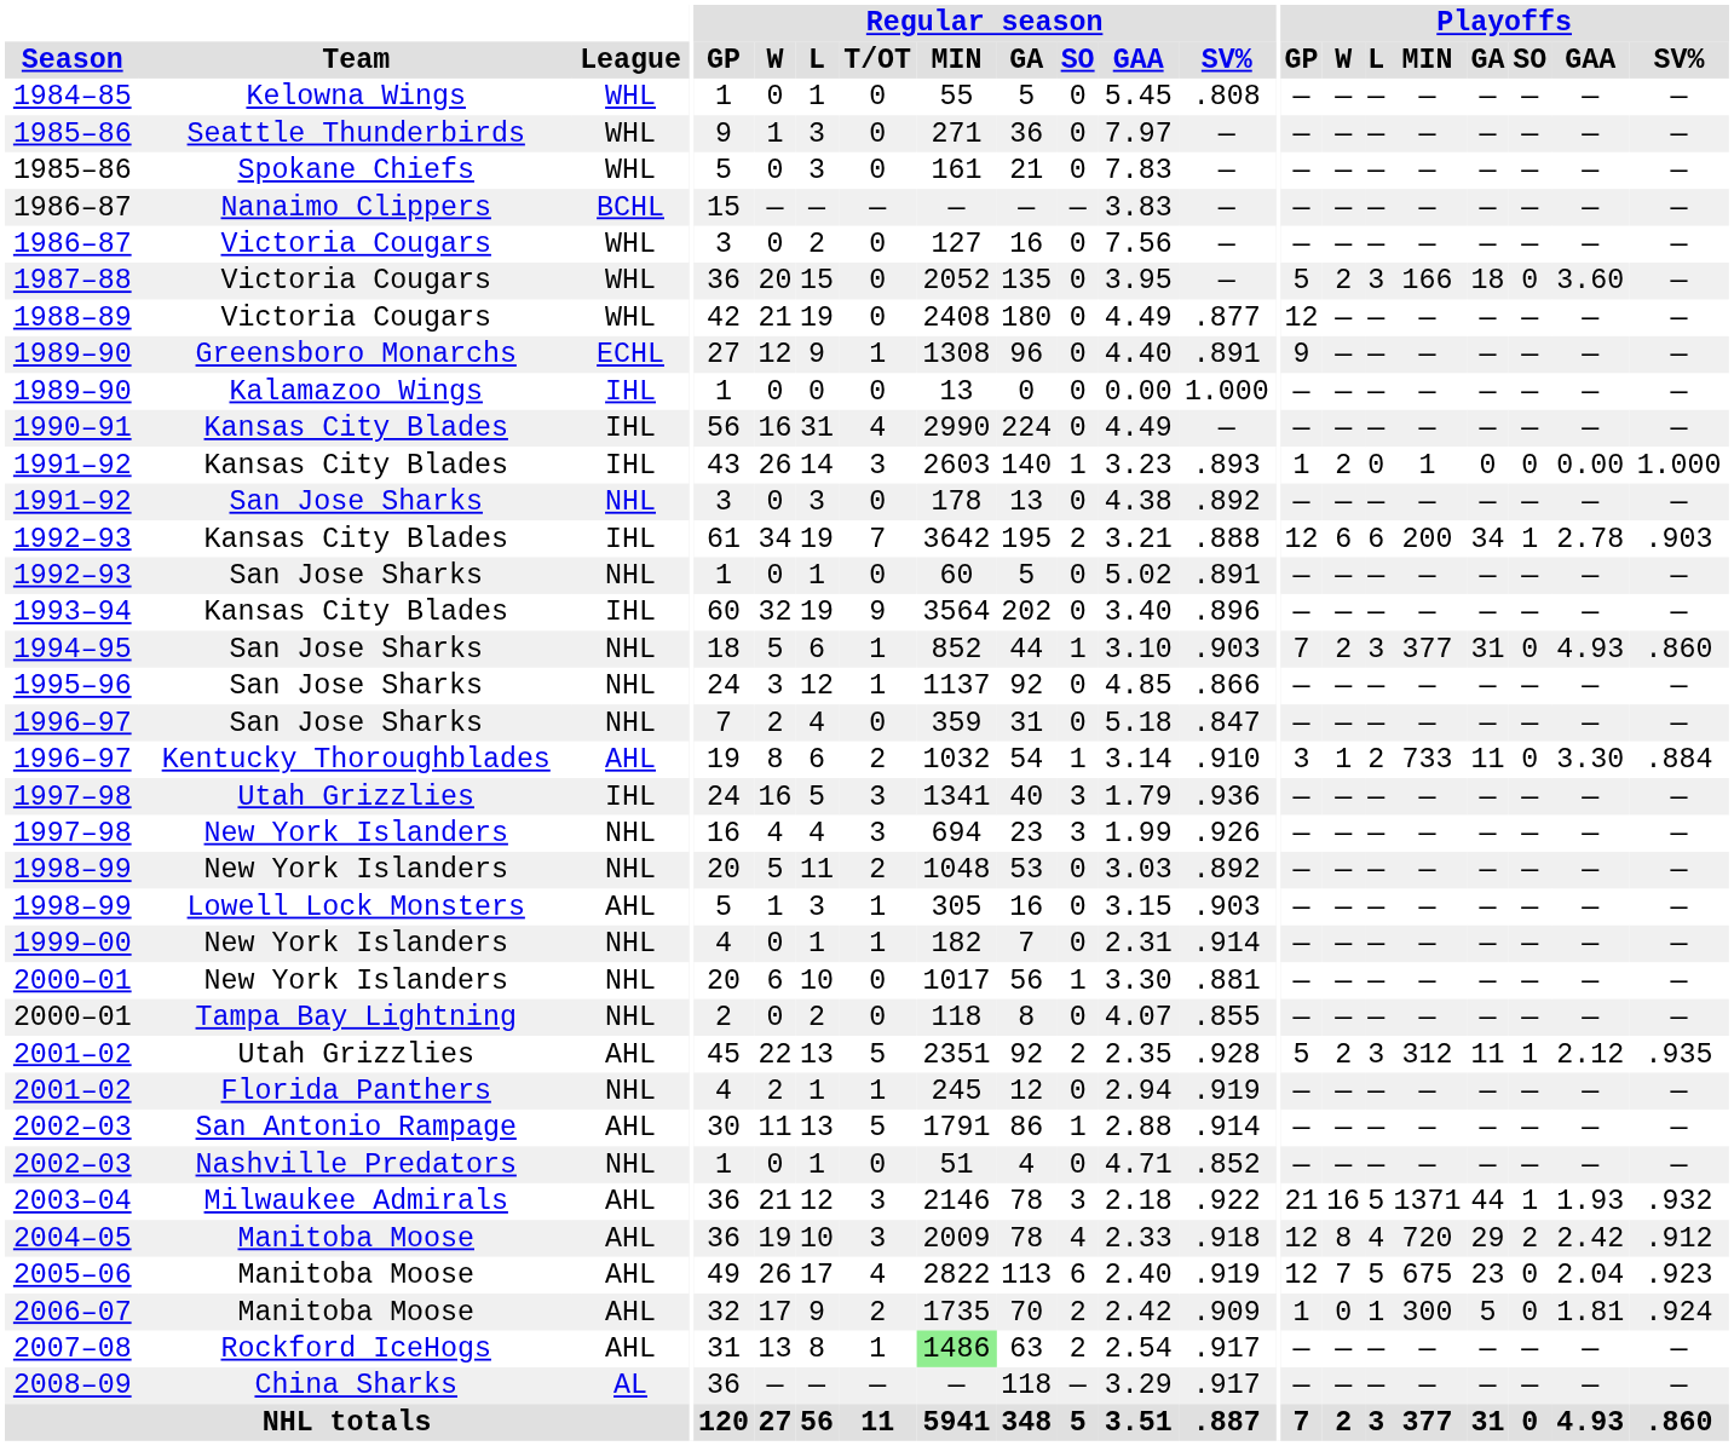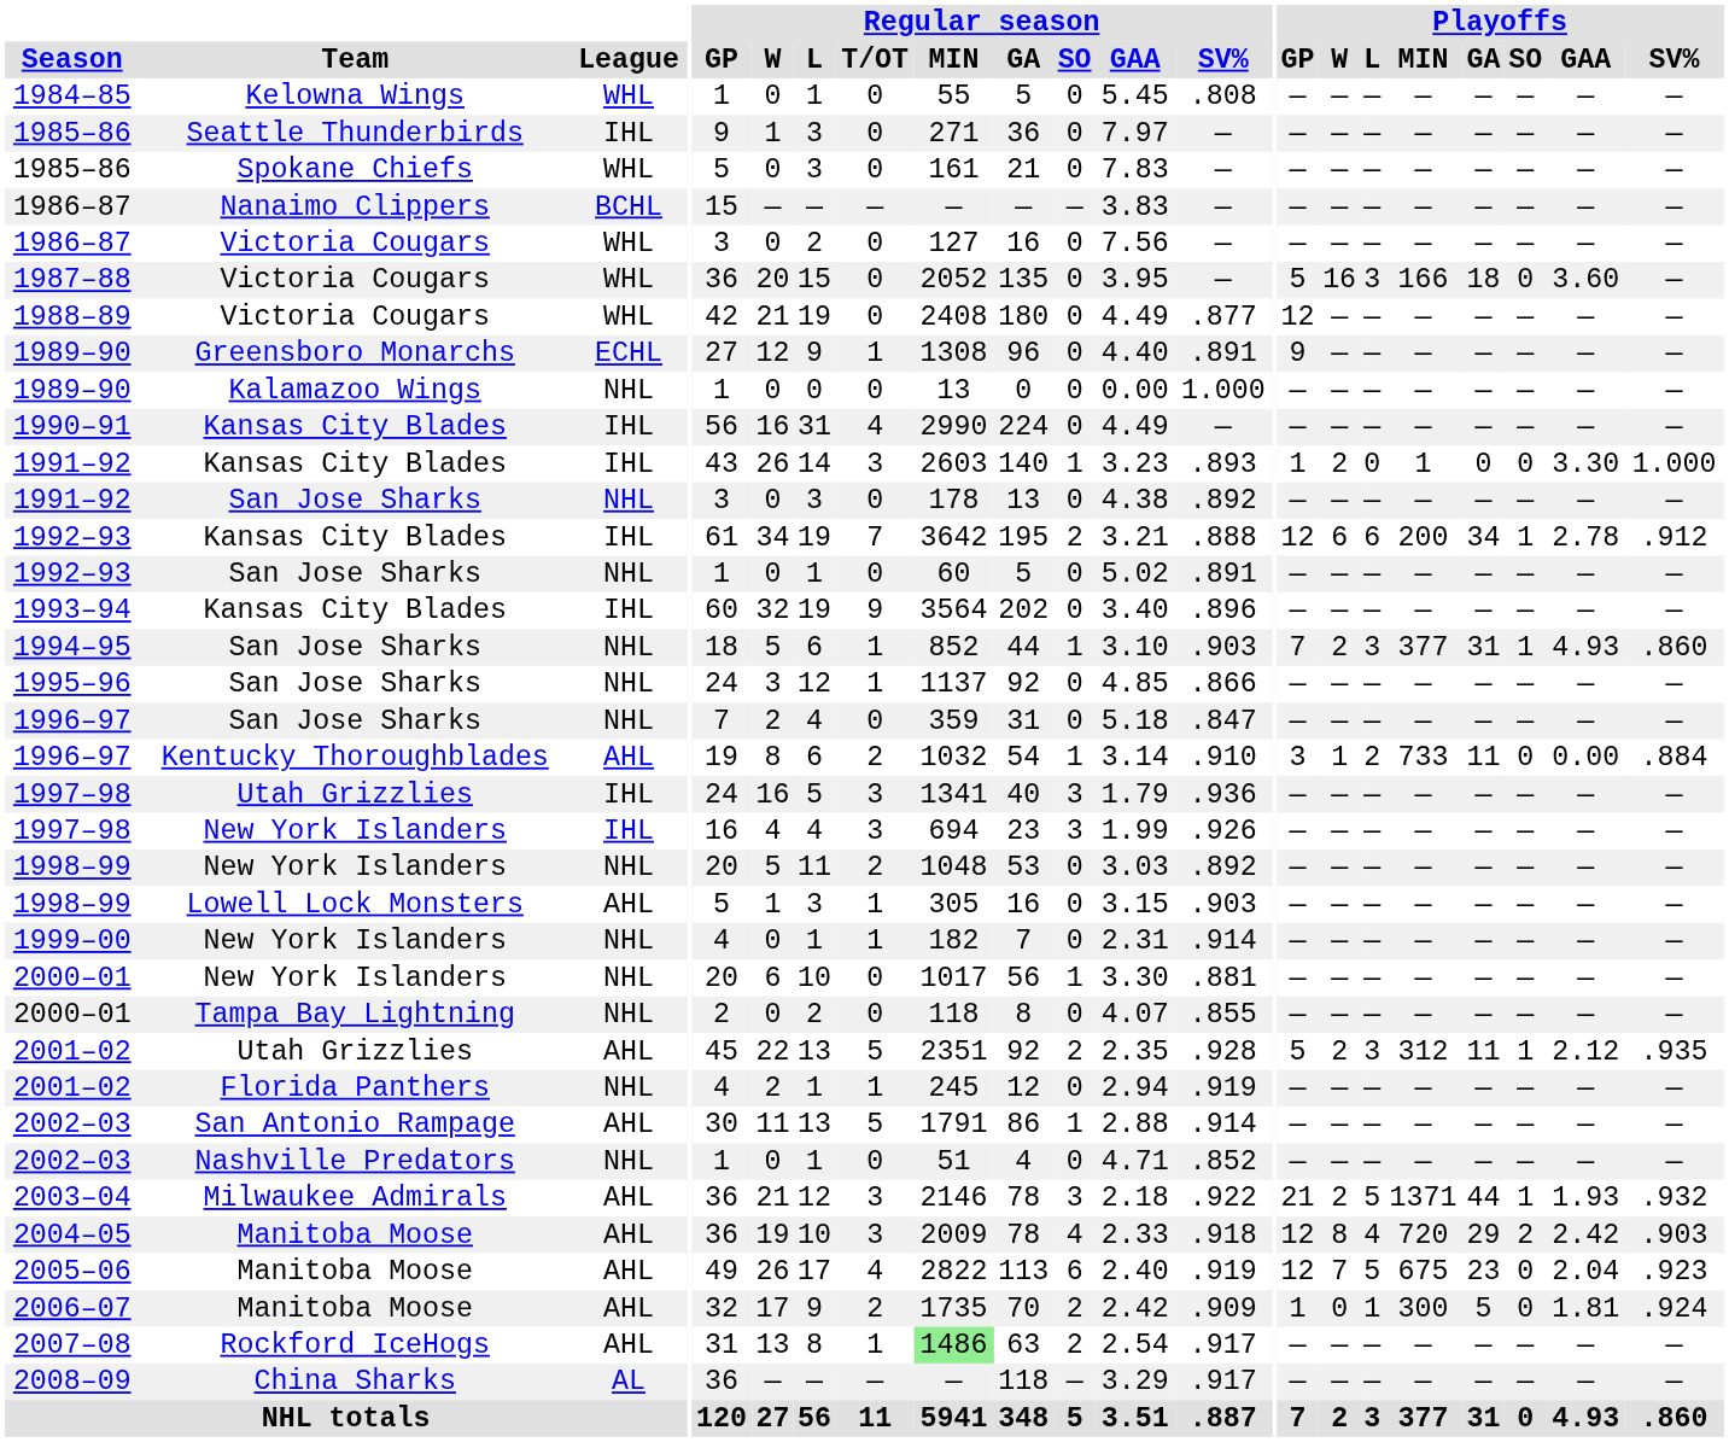 <table border="0" cellpadding="1" cellspacing="0" style="text-align:center; width:90%">
 <tr align="center" bgcolor="#e0e0e0">
 <th align="center" colspan="3" bgcolor="#ffffff"></th>
 <th rowspan="101" align="center" bgcolor="#ffffff"></th>
 <th align="center" colspan="9" bgcolor="#e0e0e0"><a href='#'>Regular season</a></th>
 <th rowspan="101" align="center" bgcolor="#ffffff"></th>
 <th align="center" colspan="8" bgcolor="#e0e0e0"><a href='#'>Playoffs</a></th>
 </tr>
 <tr ALIGN="center" bgcolor="#e0e0e0">
 <th><a href='#'>Season</a></th>
 <th>Team</th>
 <th>League</th>
 <th>GP</th>
 <th>W</th>
 <th>L</th>
 <th>T/OT</th>
 <th>MIN</th>
 <th>GA</th>
 <th><a href='#'>SO</a></th>
 <th><a href='#'>GAA</a></th>
 <th><a href='#'>SV%</a></th>
 <th>GP</th>
 <th>W</th>
 <th>L</th>
 <th>MIN</th>
 <th>GA</th>
 <th>SO</th>
 <th>GAA</th>
 <th>SV%</th>
 </tr>
 <tr>
 <td><a href='#'>1984–85</a></td>
 <td><a href='#'>Kelowna Wings</a></td>
 <td><a href='#'>WHL</a></td>
 <td>1</td>
 <td>0</td>
 <td>1</td>
 <td>0</td>
 <td>55</td>
 <td>5</td>
 <td>0</td>
 <td>5.45</td>
 <td>.808</td>
 <td>—</td>
 <td>—</td>
 <td>—</td>
 <td>—</td>
 <td>—</td>
 <td>—</td>
 <td>—</td>
 <td>—</td>
 </tr>
 <tr bgcolor="#f0f0f0">
 <td><a href='#'>1985–86</a></td>
 <td><a href='#'>Seattle Thunderbirds</a></td>
-<td>WHL</td>
+<td>IHL</td>
 <td>9</td>
 <td>1</td>
 <td>3</td>
 <td>0</td>
 <td>271</td>
 <td>36</td>
 <td>0</td>
 <td>7.97</td>
 <td>—</td>
 <td>—</td>
 <td>—</td>
 <td>—</td>
 <td>—</td>
 <td>—</td>
 <td>—</td>
 <td>—</td>
 <td>—</td>
 </tr>
 <tr>
 <td>1985–86</td>
 <td><a href='#'>Spokane Chiefs</a></td>
 <td>WHL</td>
 <td>5</td>
 <td>0</td>
 <td>3</td>
 <td>0</td>
 <td>161</td>
 <td>21</td>
 <td>0</td>
 <td>7.83</td>
 <td>—</td>
 <td>—</td>
 <td>—</td>
 <td>—</td>
 <td>—</td>
 <td>—</td>
 <td>—</td>
 <td>—</td>
 <td>—</td>
 </tr>
 <tr bgcolor="#f0f0f0">
 <td>1986–87</td>
 <td><a href='#'>Nanaimo Clippers</a></td>
 <td><a href='#'>BCHL</a></td>
 <td>15</td>
 <td>—</td>
 <td>—</td>
 <td>—</td>
 <td>—</td>
 <td>—</td>
 <td>—</td>
 <td>3.83</td>
 <td>—</td>
 <td>—</td>
 <td>—</td>
 <td>—</td>
 <td>—</td>
 <td>—</td>
 <td>—</td>
 <td>—</td>
 <td>—</td>
 </tr>
 <tr>
 <td><a href='#'>1986–87</a></td>
 <td><a href='#'>Victoria Cougars</a></td>
 <td>WHL</td>
 <td>3</td>
 <td>0</td>
 <td>2</td>
 <td>0</td>
 <td>127</td>
 <td>16</td>
 <td>0</td>
 <td>7.56</td>
 <td>—</td>
 <td>—</td>
 <td>—</td>
 <td>—</td>
 <td>—</td>
 <td>—</td>
 <td>—</td>
 <td>—</td>
 <td>—</td>
 </tr>
 <tr bgcolor="#f0f0f0">
 <td><a href='#'>1987–88</a></td>
 <td>Victoria Cougars</td>
 <td>WHL</td>
 <td>36</td>
 <td>20</td>
 <td>15</td>
 <td>0</td>
 <td>2052</td>
 <td>135</td>
 <td>0</td>
 <td>3.95</td>
 <td>—</td>
 <td>5</td>
-<td>2</td>
+<td>16</td>
 <td>3</td>
 <td>166</td>
 <td>18</td>
 <td>0</td>
 <td>3.60</td>
 <td>—</td>
 </tr>
 <tr>
 <td><a href='#'>1988–89</a></td>
 <td>Victoria Cougars</td>
 <td>WHL</td>
 <td>42</td>
 <td>21</td>
 <td>19</td>
 <td>0</td>
 <td>2408</td>
 <td>180</td>
 <td>0</td>
 <td>4.49</td>
 <td>.877</td>
 <td>12</td>
 <td>—</td>
 <td>—</td>
 <td>—</td>
 <td>—</td>
 <td>—</td>
 <td>—</td>
 <td>—</td>
 </tr>
 <tr bgcolor="#f0f0f0">
 <td><a href='#'>1989–90</a></td>
 <td><a href='#'>Greensboro Monarchs</a></td>
 <td><a href='#'>ECHL</a></td>
 <td>27</td>
 <td>12</td>
 <td>9</td>
 <td>1</td>
 <td>1308</td>
 <td>96</td>
 <td>0</td>
 <td>4.40</td>
 <td>.891</td>
 <td>9</td>
 <td>—</td>
 <td>—</td>
 <td>—</td>
 <td>—</td>
 <td>—</td>
 <td>—</td>
 <td>—</td>
 </tr>
 <tr>
 <td><a href='#'>1989–90</a></td>
 <td><a href='#'>Kalamazoo Wings</a></td>
-<td><a href='#'>IHL</a></td>
+<td>NHL</td>
 <td>1</td>
 <td>0</td>
 <td>0</td>
 <td>0</td>
 <td>13</td>
 <td>0</td>
 <td>0</td>
 <td>0.00</td>
 <td>1.000</td>
 <td>—</td>
 <td>—</td>
 <td>—</td>
 <td>—</td>
 <td>—</td>
 <td>—</td>
 <td>—</td>
 <td>—</td>
 </tr>
 <tr bgcolor="#f0f0f0">
 <td><a href='#'>1990–91</a></td>
 <td><a href='#'>Kansas City Blades</a></td>
 <td>IHL</td>
 <td>56</td>
 <td>16</td>
 <td>31</td>
 <td>4</td>
 <td>2990</td>
 <td>224</td>
 <td>0</td>
 <td>4.49</td>
 <td>—</td>
 <td>—</td>
 <td>—</td>
 <td>—</td>
 <td>—</td>
 <td>—</td>
 <td>—</td>
 <td>—</td>
 <td>—</td>
 </tr>
 <tr>
 <td><a href='#'>1991–92</a></td>
 <td>Kansas City Blades</td>
 <td>IHL</td>
 <td>43</td>
 <td>26</td>
 <td>14</td>
 <td>3</td>
 <td>2603</td>
 <td>140</td>
 <td>1</td>
 <td>3.23</td>
 <td>.893</td>
 <td>1</td>
 <td>2</td>
 <td>0</td>
 <td>1</td>
 <td>0</td>
 <td>0</td>
-<td>0.00</td>
+<td>3.30</td>
 <td>1.000</td>
 </tr>
 <tr bgcolor="#f0f0f0">
 <td><a href='#'>1991–92</a></td>
 <td><a href='#'>San Jose Sharks</a></td>
 <td><a href='#'>NHL</a></td>
 <td>3</td>
 <td>0</td>
 <td>3</td>
 <td>0</td>
 <td>178</td>
 <td>13</td>
 <td>0</td>
 <td>4.38</td>
 <td>.892</td>
 <td>—</td>
 <td>—</td>
 <td>—</td>
 <td>—</td>
 <td>—</td>
 <td>—</td>
 <td>—</td>
 <td>—</td>
 </tr>
 <tr>
 <td><a href='#'>1992–93</a></td>
 <td>Kansas City Blades</td>
 <td>IHL</td>
 <td>61</td>
 <td>34</td>
 <td>19</td>
 <td>7</td>
 <td>3642</td>
 <td>195</td>
 <td>2</td>
 <td>3.21</td>
 <td>.888</td>
 <td>12</td>
 <td>6</td>
 <td>6</td>
 <td>200</td>
 <td>34</td>
 <td>1</td>
 <td>2.78</td>
-<td>.903</td>
+<td>.912</td>
 </tr>
 <tr bgcolor="#f0f0f0">
 <td><a href='#'>1992–93</a></td>
 <td>San Jose Sharks</td>
 <td>NHL</td>
 <td>1</td>
 <td>0</td>
 <td>1</td>
 <td>0</td>
 <td>60</td>
 <td>5</td>
 <td>0</td>
 <td>5.02</td>
 <td>.891</td>
 <td>—</td>
 <td>—</td>
 <td>—</td>
 <td>—</td>
 <td>—</td>
 <td>—</td>
 <td>—</td>
 <td>—</td>
 </tr>
 <tr>
 <td><a href='#'>1993–94</a></td>
 <td>Kansas City Blades</td>
 <td>IHL</td>
 <td>60</td>
 <td>32</td>
 <td>19</td>
 <td>9</td>
 <td>3564</td>
 <td>202</td>
 <td>0</td>
 <td>3.40</td>
 <td>.896</td>
 <td>—</td>
 <td>—</td>
 <td>—</td>
 <td>—</td>
 <td>—</td>
 <td>—</td>
 <td>—</td>
 <td>—</td>
 </tr>
 <tr bgcolor="#f0f0f0">
 <td><a href='#'>1994–95</a></td>
 <td>San Jose Sharks</td>
 <td>NHL</td>
 <td>18</td>
 <td>5</td>
 <td>6</td>
 <td>1</td>
 <td>852</td>
 <td>44</td>
 <td>1</td>
 <td>3.10</td>
 <td>.903</td>
 <td>7</td>
 <td>2</td>
 <td>3</td>
 <td>377</td>
 <td>31</td>
-<td>0</td>
+<td>1</td>
 <td>4.93</td>
 <td>.860</td>
 </tr>
 <tr>
 <td><a href='#'>1995–96</a></td>
 <td>San Jose Sharks</td>
 <td>NHL</td>
 <td>24</td>
 <td>3</td>
 <td>12</td>
 <td>1</td>
 <td>1137</td>
 <td>92</td>
 <td>0</td>
 <td>4.85</td>
 <td>.866</td>
 <td>—</td>
 <td>—</td>
 <td>—</td>
 <td>—</td>
 <td>—</td>
 <td>—</td>
 <td>—</td>
 <td>—</td>
 </tr>
 <tr bgcolor="#f0f0f0">
 <td><a href='#'>1996–97</a></td>
 <td>San Jose Sharks</td>
 <td>NHL</td>
 <td>7</td>
 <td>2</td>
 <td>4</td>
 <td>0</td>
 <td>359</td>
 <td>31</td>
 <td>0</td>
 <td>5.18</td>
 <td>.847</td>
 <td>—</td>
 <td>—</td>
 <td>—</td>
 <td>—</td>
 <td>—</td>
 <td>—</td>
 <td>—</td>
 <td>—</td>
 </tr>
 <tr>
 <td><a href='#'>1996–97</a></td>
 <td><a href='#'>Kentucky Thoroughblades</a></td>
 <td><a href='#'>AHL</a></td>
 <td>19</td>
 <td>8</td>
 <td>6</td>
 <td>2</td>
 <td>1032</td>
 <td>54</td>
 <td>1</td>
 <td>3.14</td>
 <td>.910</td>
 <td>3</td>
 <td>1</td>
 <td>2</td>
 <td>733</td>
 <td>11</td>
 <td>0</td>
-<td>3.30</td>
+<td>0.00</td>
 <td>.884</td>
 </tr>
 <tr bgcolor="#f0f0f0">
 <td><a href='#'>1997–98</a></td>
 <td><a href='#'>Utah Grizzlies</a></td>
 <td>IHL</td>
 <td>24</td>
 <td>16</td>
 <td>5</td>
 <td>3</td>
 <td>1341</td>
 <td>40</td>
 <td>3</td>
 <td>1.79</td>
 <td>.936</td>
 <td>—</td>
 <td>—</td>
 <td>—</td>
 <td>—</td>
 <td>—</td>
 <td>—</td>
 <td>—</td>
 <td>—</td>
 </tr>
 <tr>
 <td><a href='#'>1997–98</a></td>
 <td><a href='#'>New York Islanders</a></td>
-<td>NHL</td>
+<td><a href='#'>IHL</a></td>
 <td>16</td>
 <td>4</td>
 <td>4</td>
 <td>3</td>
 <td>694</td>
 <td>23</td>
 <td>3</td>
 <td>1.99</td>
 <td>.926</td>
 <td>—</td>
 <td>—</td>
 <td>—</td>
 <td>—</td>
 <td>—</td>
 <td>—</td>
 <td>—</td>
 <td>—</td>
 </tr>
 <tr bgcolor="#f0f0f0">
 <td><a href='#'>1998–99</a></td>
 <td>New York Islanders</td>
 <td>NHL</td>
 <td>20</td>
 <td>5</td>
 <td>11</td>
 <td>2</td>
 <td>1048</td>
 <td>53</td>
 <td>0</td>
 <td>3.03</td>
 <td>.892</td>
 <td>—</td>
 <td>—</td>
 <td>—</td>
 <td>—</td>
 <td>—</td>
 <td>—</td>
 <td>—</td>
 <td>—</td>
 </tr>
 <tr>
 <td><a href='#'>1998–99</a></td>
 <td><a href='#'>Lowell Lock Monsters</a></td>
 <td>AHL</td>
 <td>5</td>
 <td>1</td>
 <td>3</td>
 <td>1</td>
 <td>305</td>
 <td>16</td>
 <td>0</td>
 <td>3.15</td>
 <td>.903</td>
 <td>—</td>
 <td>—</td>
 <td>—</td>
 <td>—</td>
 <td>—</td>
 <td>—</td>
 <td>—</td>
 <td>—</td>
 </tr>
 <tr bgcolor="#f0f0f0">
 <td><a href='#'>1999–00</a></td>
 <td>New York Islanders</td>
 <td>NHL</td>
 <td>4</td>
 <td>0</td>
 <td>1</td>
 <td>1</td>
 <td>182</td>
 <td>7</td>
 <td>0</td>
 <td>2.31</td>
 <td>.914</td>
 <td>—</td>
 <td>—</td>
 <td>—</td>
 <td>—</td>
 <td>—</td>
 <td>—</td>
 <td>—</td>
 <td>—</td>
 </tr>
 <tr>
 <td><a href='#'>2000–01</a></td>
 <td>New York Islanders</td>
 <td>NHL</td>
 <td>20</td>
 <td>6</td>
 <td>10</td>
 <td>0</td>
 <td>1017</td>
 <td>56</td>
 <td>1</td>
 <td>3.30</td>
 <td>.881</td>
 <td>—</td>
 <td>—</td>
 <td>—</td>
 <td>—</td>
 <td>—</td>
 <td>—</td>
 <td>—</td>
 <td>—</td>
 </tr>
 <tr bgcolor="#f0f0f0">
 <td>2000–01</td>
 <td><a href='#'>Tampa Bay Lightning</a></td>
 <td>NHL</td>
 <td>2</td>
 <td>0</td>
 <td>2</td>
 <td>0</td>
 <td>118</td>
 <td>8</td>
 <td>0</td>
 <td>4.07</td>
 <td>.855</td>
 <td>—</td>
 <td>—</td>
 <td>—</td>
 <td>—</td>
 <td>—</td>
 <td>—</td>
 <td>—</td>
 <td>—</td>
 </tr>
 <tr>
 <td><a href='#'>2001–02</a></td>
 <td>Utah Grizzlies</td>
 <td>AHL</td>
 <td>45</td>
 <td>22</td>
 <td>13</td>
 <td>5</td>
 <td>2351</td>
 <td>92</td>
 <td>2</td>
 <td>2.35</td>
 <td>.928</td>
 <td>5</td>
 <td>2</td>
 <td>3</td>
 <td>312</td>
 <td>11</td>
 <td>1</td>
 <td>2.12</td>
 <td>.935</td>
 </tr>
 <tr bgcolor="#f0f0f0">
 <td><a href='#'>2001–02</a></td>
 <td><a href='#'>Florida Panthers</a></td>
 <td>NHL</td>
 <td>4</td>
 <td>2</td>
 <td>1</td>
 <td>1</td>
 <td>245</td>
 <td>12</td>
 <td>0</td>
 <td>2.94</td>
 <td>.919</td>
 <td>—</td>
 <td>—</td>
 <td>—</td>
 <td>—</td>
 <td>—</td>
 <td>—</td>
 <td>—</td>
 <td>—</td>
 </tr>
 <tr>
 <td><a href='#'>2002–03</a></td>
 <td><a href='#'>San Antonio Rampage</a></td>
 <td>AHL</td>
 <td>30</td>
 <td>11</td>
 <td>13</td>
 <td>5</td>
 <td>1791</td>
 <td>86</td>
 <td>1</td>
 <td>2.88</td>
 <td>.914</td>
 <td>—</td>
 <td>—</td>
 <td>—</td>
 <td>—</td>
 <td>—</td>
 <td>—</td>
 <td>—</td>
 <td>—</td>
 </tr>
 <tr bgcolor="#f0f0f0">
 <td><a href='#'>2002–03</a></td>
 <td><a href='#'>Nashville Predators</a></td>
 <td>NHL</td>
 <td>1</td>
 <td>0</td>
 <td>1</td>
 <td>0</td>
 <td>51</td>
 <td>4</td>
 <td>0</td>
 <td>4.71</td>
 <td>.852</td>
 <td>—</td>
 <td>—</td>
 <td>—</td>
 <td>—</td>
 <td>—</td>
 <td>—</td>
 <td>—</td>
 <td>—</td>
 </tr>
 <tr>
 <td><a href='#'>2003–04</a></td>
 <td><a href='#'>Milwaukee Admirals</a></td>
 <td>AHL</td>
 <td>36</td>
 <td>21</td>
 <td>12</td>
 <td>3</td>
 <td>2146</td>
 <td>78</td>
 <td>3</td>
 <td>2.18</td>
 <td>.922</td>
 <td>21</td>
-<td>16</td>
+<td>2</td>
 <td>5</td>
 <td>1371</td>
 <td>44</td>
 <td>1</td>
 <td>1.93</td>
 <td>.932</td>
 </tr>
 <tr bgcolor="#f0f0f0">
 <td><a href='#'>2004–05</a></td>
 <td><a href='#'>Manitoba Moose</a></td>
 <td>AHL</td>
 <td>36</td>
 <td>19</td>
 <td>10</td>
 <td>3</td>
 <td>2009</td>
 <td>78</td>
 <td>4</td>
 <td>2.33</td>
 <td>.918</td>
 <td>12</td>
 <td>8</td>
 <td>4</td>
 <td>720</td>
 <td>29</td>
 <td>2</td>
 <td>2.42</td>
-<td>.912</td>
+<td>.903</td>
 </tr>
 <tr>
 <td><a href='#'>2005–06</a></td>
 <td>Manitoba Moose</td>
 <td>AHL</td>
 <td>49</td>
 <td>26</td>
 <td>17</td>
 <td>4</td>
 <td>2822</td>
 <td>113</td>
 <td>6</td>
 <td>2.40</td>
 <td>.919</td>
 <td>12</td>
 <td>7</td>
 <td>5</td>
 <td>675</td>
 <td>23</td>
 <td>0</td>
 <td>2.04</td>
 <td>.923</td>
 </tr>
 <tr bgcolor="#f0f0f0">
 <td><a href='#'>2006–07</a></td>
 <td>Manitoba Moose</td>
 <td>AHL</td>
 <td>32</td>
 <td>17</td>
 <td>9</td>
 <td>2</td>
 <td>1735</td>
 <td>70</td>
 <td>2</td>
 <td>2.42</td>
 <td>.909</td>
 <td>1</td>
 <td>0</td>
 <td>1</td>
 <td>300</td>
 <td>5</td>
 <td>0</td>
 <td>1.81</td>
 <td>.924</td>
 </tr>
 <tr>
 <td><a href='#'>2007–08</a></td>
 <td><a href='#'>Rockford IceHogs</a></td>
 <td>AHL</td>
 <td>31</td>
 <td>13</td>
 <td>8</td>
 <td>1</td>
 <td style="background: lightgreen;">1486</td>
 <td>63</td>
 <td>2</td>
 <td>2.54</td>
 <td>.917</td>
 <td>—</td>
 <td>—</td>
 <td>—</td>
 <td>—</td>
 <td>—</td>
 <td>—</td>
 <td>—</td>
 <td>—</td>
 </tr>
 <tr bgcolor="#f0f0f0">
 <td><a href='#'>2008–09</a></td>
 <td><a href='#'>China Sharks</a></td>
 <td><a href='#'>AL</a></td>
 <td>36</td>
 <td>—</td>
 <td>—</td>
 <td>—</td>
 <td>—</td>
 <td>118</td>
 <td>—</td>
 <td>3.29</td>
 <td>.917</td>
 <td>—</td>
 <td>—</td>
 <td>—</td>
 <td>—</td>
 <td>—</td>
 <td>—</td>
 <td>—</td>
 <td>—</td>
 </tr>
 <tr ALIGN="center" bgcolor="#e0e0e0">
 <th colspan="3" align="center">NHL totals</th>
 <th>120</th>
 <th>27</th>
 <th>56</th>
 <th>11</th>
 <th>5941</th>
 <th>348</th>
 <th>5</th>
 <th>3.51</th>
 <th>.887</th>
 <th>7</th>
 <th>2</th>
 <th>3</th>
 <th>377</th>
 <th>31</th>
 <th>0</th>
 <th>4.93</th>
 <th>.860</th>
 </tr>
 </table>
